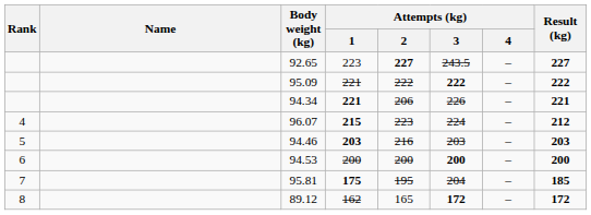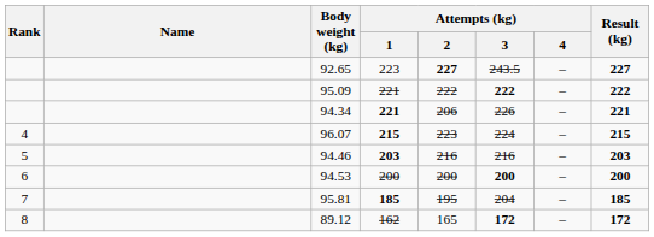 <table class="wikitable" style="text-align:center;">
 <tr>
 <th rowspan="2">Rank</th>
 <th rowspan="2" width="305">Name</th>
 <th rowspan="2" width="50">Body weight (kg)</th>
 <th colspan="4">Attempts (kg)</th>
 <th rowspan="2" width="60">Result (kg)</th>
 </tr>
 <tr>
 <th width="60">1</th>
 <th width="60">2</th>
 <th width="60">3</th>
 <th width="60">4</th>
 </tr>
 <tr>
 <td></td>
 <td align="left"></td>
 <td>92.65</td>
 <td>223</td>
 <td><strong>227</strong></td>
 <td><s>243.5</s></td>
 <td>–</td>
 <td><strong>227</strong></td>
 </tr>
 <tr>
 <td></td>
 <td align="left"></td>
 <td>95.09</td>
 <td><s>221</s></td>
 <td><s>222</s></td>
 <td><strong>222</strong></td>
 <td>–</td>
 <td><strong>222</strong></td>
 </tr>
 <tr>
 <td></td>
 <td align="left"></td>
 <td>94.34</td>
 <td><strong>221</strong></td>
 <td><s>206</s></td>
 <td><s>226</s></td>
 <td>–</td>
 <td><strong>221</strong></td>
 </tr>
 <tr>
 <td>4</td>
 <td align="left"></td>
 <td>96.07</td>
 <td><strong>215</strong></td>
 <td><s>223</s></td>
 <td><s>224</s></td>
 <td>–</td>
-<td><strong>212</strong></td>
+<td><strong>215</strong></td>
 </tr>
 <tr>
 <td>5</td>
 <td align="left"></td>
 <td>94.46</td>
 <td><strong>203</strong></td>
 <td><s>216</s></td>
-<td><s>203</s></td>
+<td><s>216</s></td>
 <td>–</td>
 <td><strong>203</strong></td>
 </tr>
 <tr>
 <td>6</td>
 <td align="left"></td>
 <td>94.53</td>
 <td><s>200</s></td>
 <td><s>200</s></td>
 <td><strong>200</strong></td>
 <td>–</td>
 <td><strong>200</strong></td>
 </tr>
 <tr>
 <td>7</td>
 <td align="left"></td>
 <td>95.81</td>
-<td><strong>175</strong></td>
+<td><strong>185</strong></td>
 <td><s>195</s></td>
 <td><s>204</s></td>
 <td>–</td>
 <td><strong>185</strong></td>
 </tr>
 <tr>
 <td>8</td>
 <td align="left"></td>
 <td>89.12</td>
 <td><s>162</s></td>
 <td>165</td>
 <td><strong>172</strong></td>
 <td>–</td>
 <td><strong>172</strong></td>
 </tr>
 </table>
